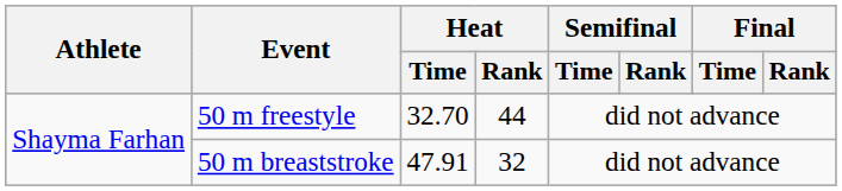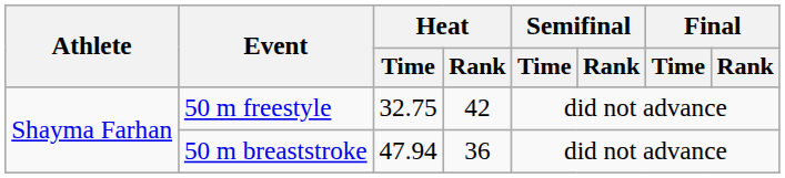 <table class=wikitable style="font-size:90%">
 <tr>
 <th rowspan=2>Athlete</th>
 <th rowspan=2>Event</th>
 <th colspan="2">Heat</th>
 <th colspan="2">Semifinal</th>
 <th colspan="2">Final</th>
 </tr>
 <tr style="font-size:95%">
 <th>Time</th>
 <th>Rank</th>
 <th>Time</th>
 <th>Rank</th>
 <th>Time</th>
 <th>Rank</th>
 </tr>
 <tr align=center>
 <td align=left rowspan=2><a href='#'>Shayma Farhan</a></td>
 <td align=left><a href='#'>50 m freestyle</a></td>
-<td>32.70</td>
-<td>44</td>
+<td>32.75</td>
+<td>42</td>
 <td colspan=4>did not advance</td>
 </tr>
 <tr align=center>
 <td align=left><a href='#'>50 m breaststroke</a></td>
-<td>47.91</td>
-<td>32</td>
+<td>47.94</td>
+<td>36</td>
 <td colspan=4>did not advance</td>
 </tr>
 </table>
